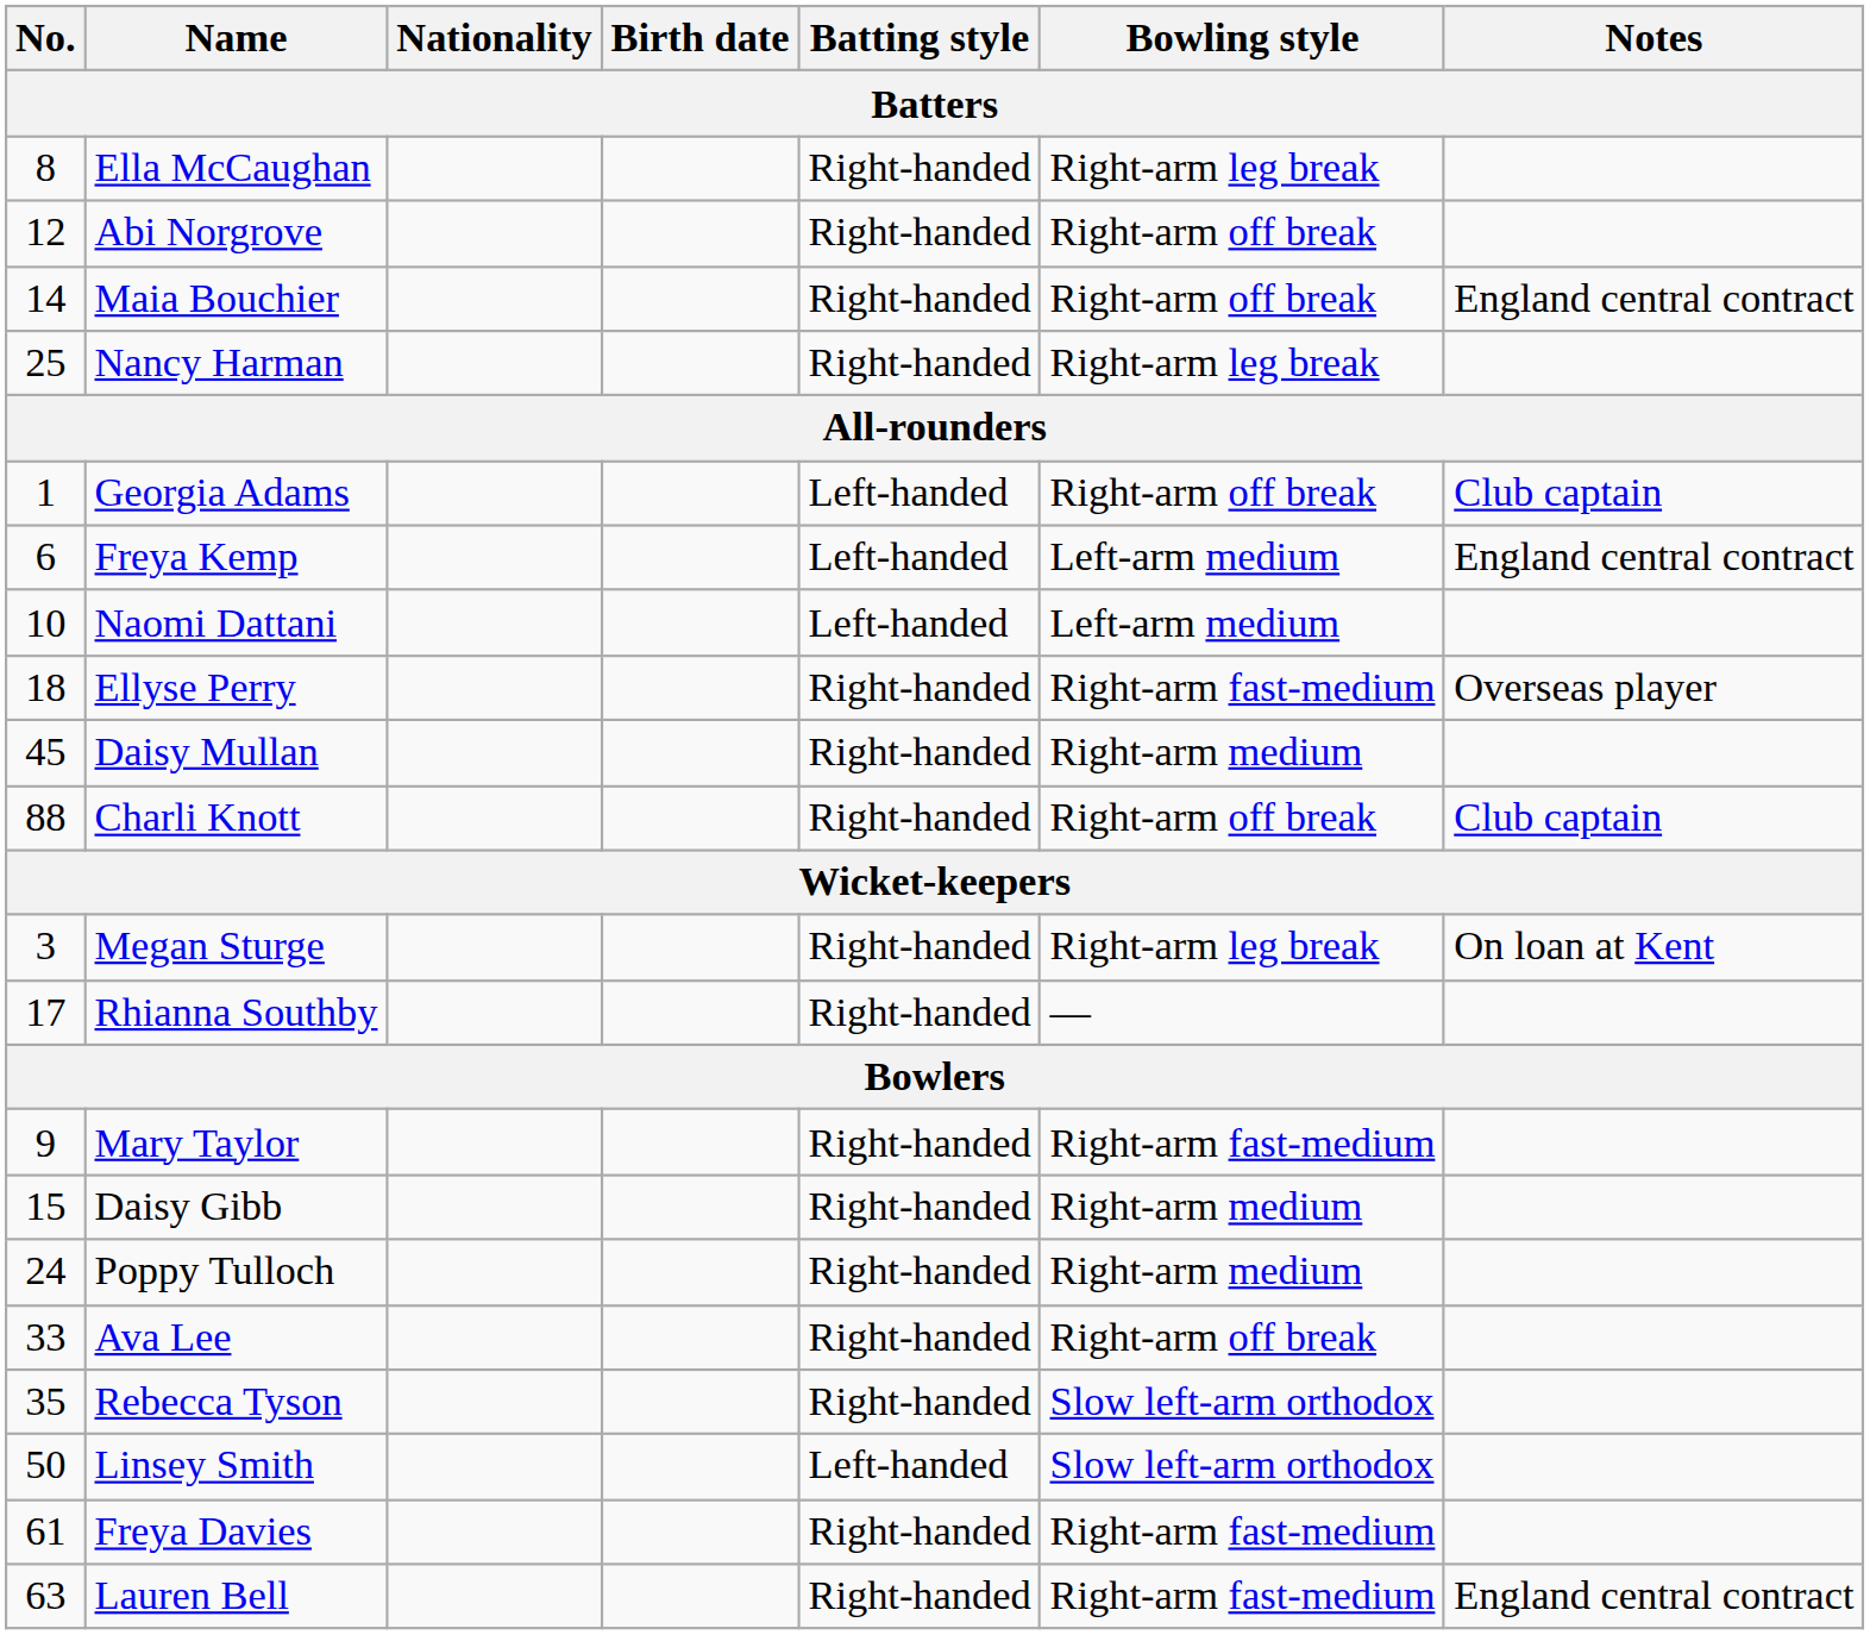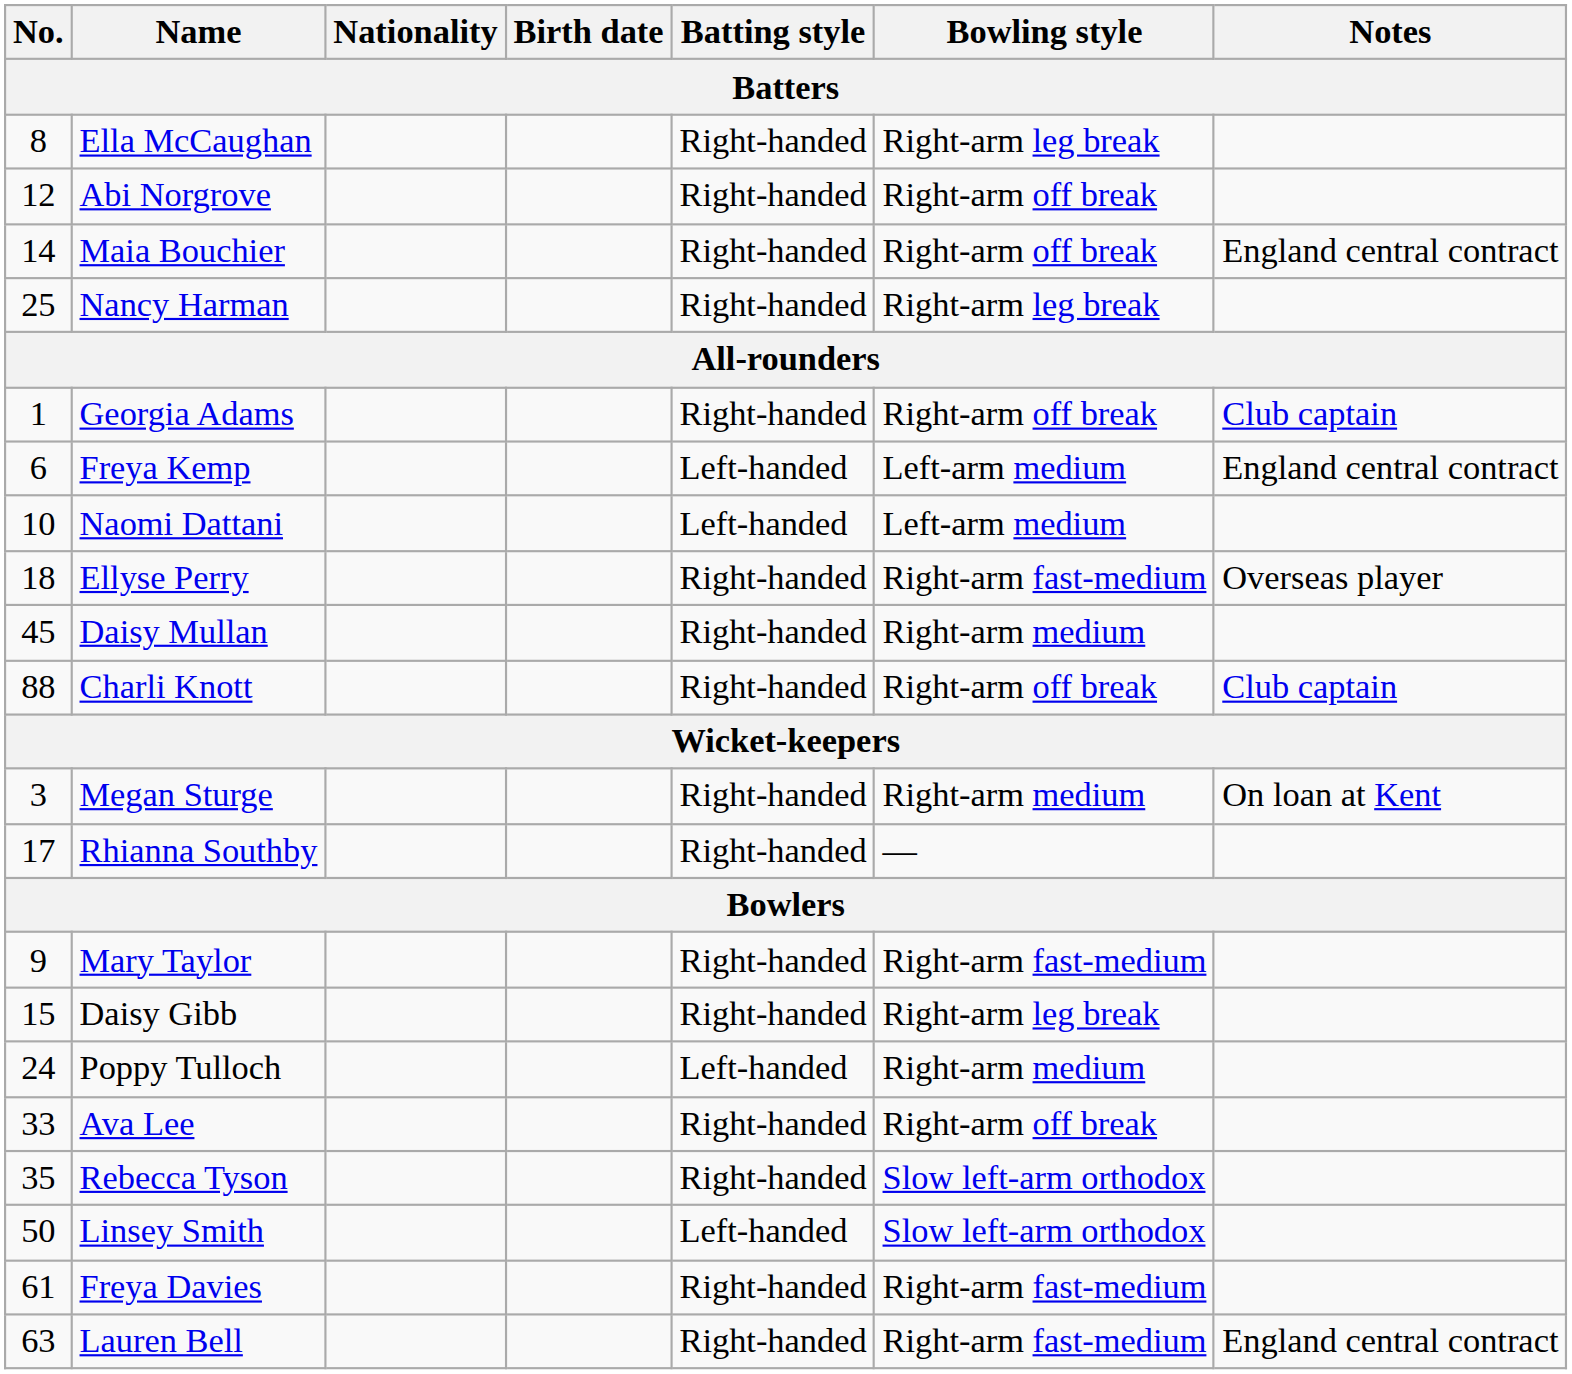 <table class="wikitable">
 <tr>
 <th>No.</th>
 <th>Name</th>
 <th>Nationality</th>
 <th>Birth date</th>
 <th>Batting style</th>
 <th>Bowling style</th>
 <th>Notes</th>
 </tr>
 <tr>
 <th colspan="7">Batters</th>
 </tr>
 <tr>
 <td style="text-align:center">8</td>
 <td><a href='#'>Ella McCaughan</a></td>
 <td></td>
 <td></td>
 <td>Right-handed</td>
 <td>Right-arm <a href='#'>leg break</a></td>
 <td></td>
 </tr>
 <tr>
 <td style="text-align:center">12</td>
 <td><a href='#'>Abi Norgrove</a></td>
 <td></td>
 <td></td>
 <td>Right-handed</td>
 <td>Right-arm <a href='#'>off break</a></td>
 <td></td>
 </tr>
 <tr>
 <td style="text-align:center">14</td>
 <td><a href='#'>Maia Bouchier</a> </td>
 <td></td>
 <td></td>
 <td>Right-handed</td>
 <td>Right-arm <a href='#'>off break</a></td>
 <td>England central contract</td>
 </tr>
 <tr>
 <td style="text-align:center">25</td>
 <td><a href='#'>Nancy Harman</a></td>
 <td></td>
 <td></td>
 <td>Right-handed</td>
 <td>Right-arm <a href='#'>leg break</a></td>
 <td></td>
 </tr>
 <tr>
 <th colspan="7">All-rounders</th>
 </tr>
 <tr>
 <td style="text-align:center">1</td>
 <td><a href='#'>Georgia Adams</a> </td>
 <td></td>
 <td></td>
-<td>Left-handed</td>
+<td>Right-handed</td>
 <td>Right-arm <a href='#'>off break</a></td>
 <td><a href='#'>Club captain</a></td>
 </tr>
 <tr>
 <td style="text-align:center">6</td>
 <td><a href='#'>Freya Kemp</a> </td>
 <td></td>
 <td></td>
 <td>Left-handed</td>
 <td>Left-arm <a href='#'>medium</a></td>
 <td>England central contract</td>
 </tr>
 <tr>
 <td style="text-align:center">10</td>
 <td><a href='#'>Naomi Dattani</a></td>
 <td></td>
 <td></td>
 <td>Left-handed</td>
 <td>Left-arm <a href='#'>medium</a></td>
 <td></td>
 </tr>
 <tr>
 <td style="text-align:center">18</td>
 <td><a href='#'>Ellyse Perry</a> </td>
 <td></td>
 <td></td>
 <td>Right-handed</td>
 <td>Right-arm <a href='#'>fast-medium</a></td>
 <td>Overseas player</td>
 </tr>
 <tr>
 <td style="text-align:center">45</td>
 <td><a href='#'>Daisy Mullan</a></td>
 <td></td>
 <td></td>
 <td>Right-handed</td>
 <td>Right-arm <a href='#'>medium</a></td>
 <td></td>
 </tr>
 <tr>
 <td style="text-align:center">88</td>
 <td><a href='#'>Charli Knott</a></td>
 <td></td>
 <td></td>
 <td>Right-handed</td>
 <td>Right-arm <a href='#'>off break</a></td>
 <td><a href='#'>Club captain</a></td>
 </tr>
 <tr>
 <th colspan="7">Wicket-keepers</th>
 </tr>
 <tr>
 <td style="text-align:center">3</td>
 <td><a href='#'>Megan Sturge</a></td>
 <td></td>
 <td></td>
 <td>Right-handed</td>
-<td>Right-arm <a href='#'>leg break</a></td>
+<td>Right-arm <a href='#'>medium</a></td>
 <td>On loan at <a href='#'>Kent</a></td>
 </tr>
 <tr>
 <td style="text-align:center">17</td>
 <td><a href='#'>Rhianna Southby</a></td>
 <td></td>
 <td></td>
 <td>Right-handed</td>
 <td>—</td>
 <td></td>
 </tr>
 <tr>
 <th colspan="7">Bowlers</th>
 </tr>
 <tr>
 <td style="text-align:center">9</td>
 <td><a href='#'>Mary Taylor</a></td>
 <td></td>
 <td></td>
 <td>Right-handed</td>
 <td>Right-arm <a href='#'>fast-medium</a></td>
 <td></td>
 </tr>
 <tr>
 <td style="text-align:center">15</td>
 <td>Daisy Gibb</td>
 <td></td>
 <td></td>
 <td>Right-handed</td>
-<td>Right-arm <a href='#'>medium</a></td>
+<td>Right-arm <a href='#'>leg break</a></td>
 <td></td>
 </tr>
 <tr>
 <td style="text-align:center">24</td>
 <td>Poppy Tulloch</td>
 <td></td>
 <td></td>
-<td>Right-handed</td>
+<td>Left-handed</td>
 <td>Right-arm <a href='#'>medium</a></td>
 <td></td>
 </tr>
 <tr>
 <td style="text-align:center">33</td>
 <td><a href='#'>Ava Lee</a></td>
 <td></td>
 <td></td>
 <td>Right-handed</td>
 <td>Right-arm <a href='#'>off break</a></td>
 <td></td>
 </tr>
 <tr>
 <td style="text-align:center">35</td>
 <td><a href='#'>Rebecca Tyson</a></td>
 <td></td>
 <td></td>
 <td>Right-handed</td>
 <td><a href='#'>Slow left-arm orthodox</a></td>
 <td></td>
 </tr>
 <tr>
 <td style="text-align:center">50</td>
 <td><a href='#'>Linsey Smith</a> </td>
 <td></td>
 <td></td>
 <td>Left-handed</td>
 <td><a href='#'>Slow left-arm orthodox</a></td>
 <td></td>
 </tr>
 <tr>
 <td style="text-align:center">61</td>
 <td><a href='#'>Freya Davies</a> </td>
 <td></td>
 <td></td>
 <td>Right-handed</td>
 <td>Right-arm <a href='#'>fast-medium</a></td>
 <td></td>
 </tr>
 <tr>
 <td style="text-align:center">63</td>
 <td><a href='#'>Lauren Bell</a> </td>
 <td></td>
 <td></td>
 <td>Right-handed</td>
 <td>Right-arm <a href='#'>fast-medium</a></td>
 <td>England central contract</td>
 </tr>
 </table>
